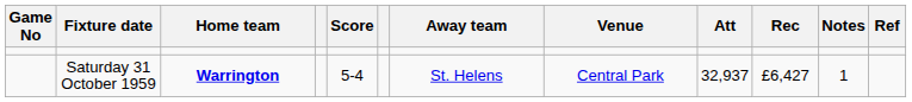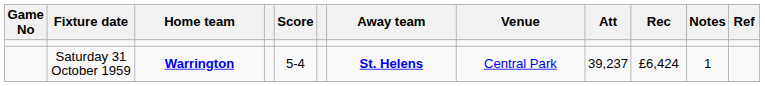 <table class="wikitable" style="text-align:center;">
 <tr>
 <th width=20 abbr="No">Game No</th>
 <th width=100 abbr="Date">Fixture date</th>
 <th width=150 abbr="Home team">Home team</th>
 <th width=5 abbr="space"></th>
 <th width=20 abbr="Score">Score</th>
 <th width=5 abbr="space"></th>
 <th width=150 abbr="Away team">Away team</th>
 <th width=150 abbr="Venue">Venue</th>
 <th width=45 abbr="Att">Att</th>
 <th width=60 abbr="Rec">Rec</th>
 <th width=20 abbr="Notes">Notes</th>
 <th width=30 abbr="Ref">Ref</th>
 </tr>
 <tr>
 <td></td>
 <td></td>
 <td></td>
 <td></td>
 <td></td>
 <td></td>
 <td></td>
 <td></td>
 <td></td>
 <td></td>
 <td></td>
 </tr>
 <tr>
 <td></td>
 <td>Saturday 31 October 1959</td>
 <td><strong><a href='#'>Warrington</a></strong></td>
 <td></td>
 <td>5-4</td>
 <td></td>
-<td><a href='#'>St. Helens</a></td>
+<td><strong><a href='#'>St. Helens</a></strong></td>
 <td><a href='#'>Central Park</a></td>
-<td>32,937</td>
-<td>£6,427</td>
+<td>39,237</td>
+<td>£6,424</td>
 <td>1</td>
 <td></td>
 </tr>
 </table>
